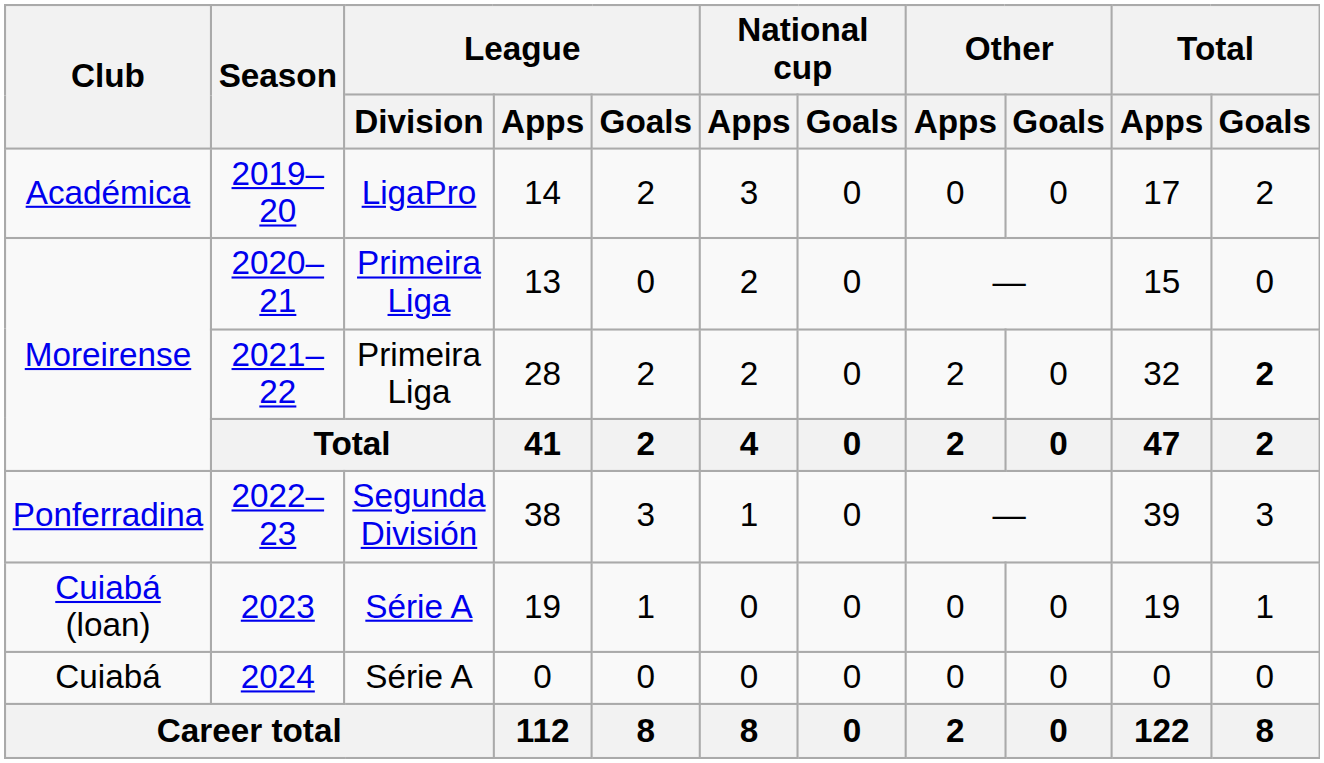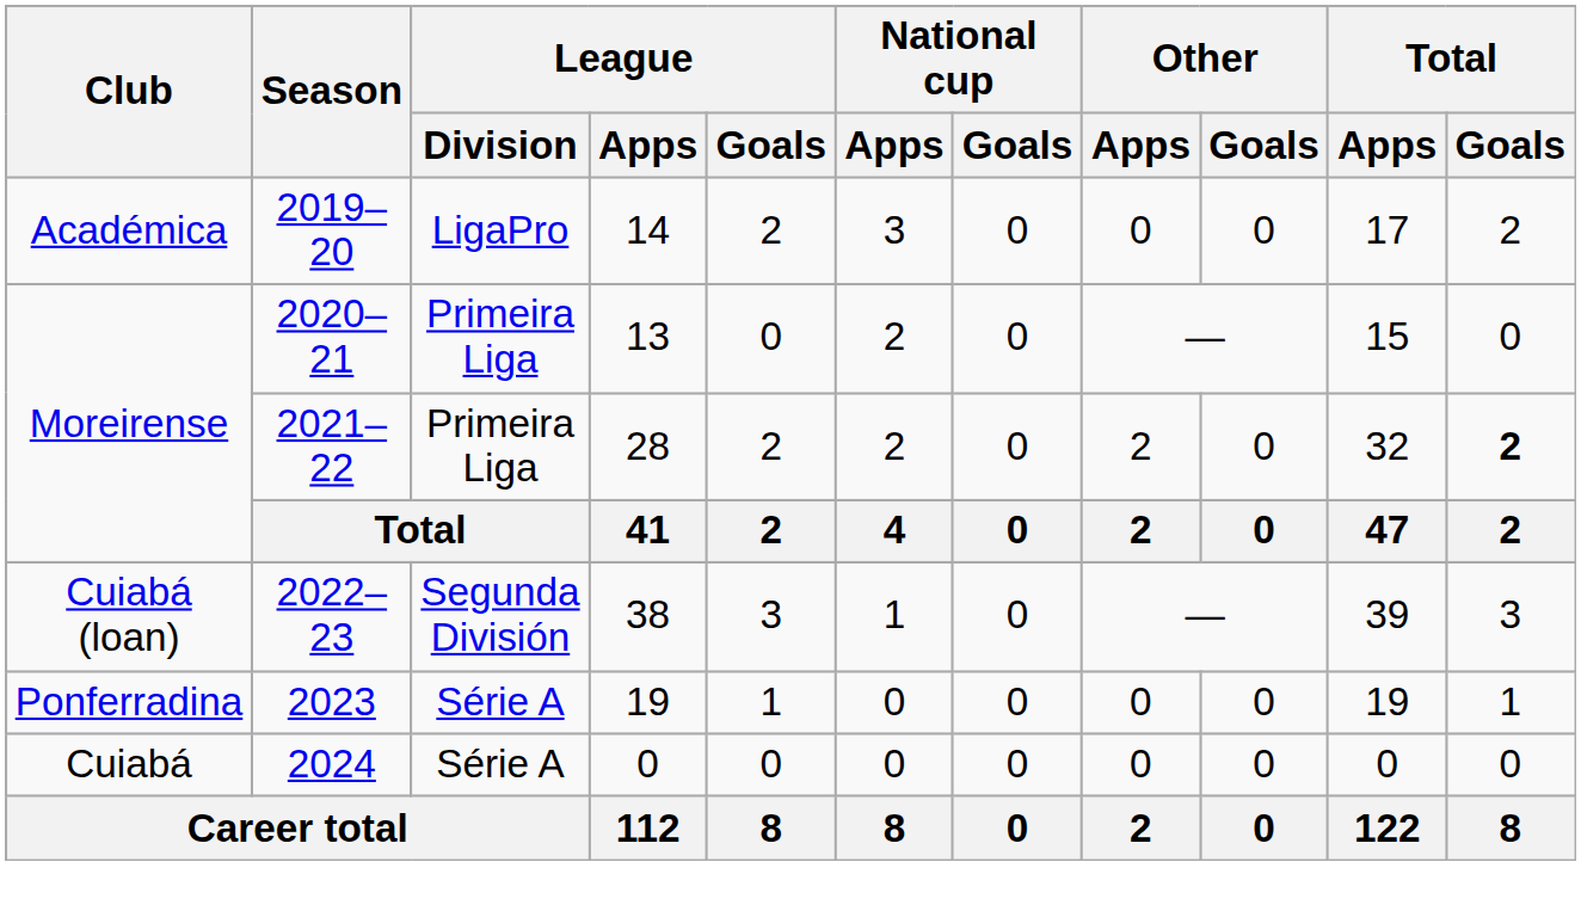 <table class="wikitable" style="text-align: center">
 <tr>
 <th rowspan="2">Club</th>
 <th rowspan="2">Season</th>
 <th colspan="3">League</th>
 <th colspan="2">National cup</th>
 <th colspan="2">Other</th>
 <th colspan="2">Total</th>
 </tr>
 <tr>
 <th>Division</th>
 <th>Apps</th>
 <th>Goals</th>
 <th>Apps</th>
 <th>Goals</th>
 <th>Apps</th>
 <th>Goals</th>
 <th>Apps</th>
 <th>Goals</th>
 </tr>
 <tr>
 <td><a href='#'>Académica</a></td>
 <td><a href='#'>2019–20</a></td>
 <td><a href='#'>LigaPro</a></td>
 <td>14</td>
 <td>2</td>
 <td>3</td>
 <td>0</td>
 <td>0</td>
 <td>0</td>
 <td>17</td>
 <td>2</td>
 </tr>
 <tr>
 <td rowspan="3"><a href='#'>Moreirense</a></td>
 <td><a href='#'>2020–21</a></td>
 <td><a href='#'>Primeira Liga</a></td>
 <td>13</td>
 <td>0</td>
 <td>2</td>
 <td>0</td>
 <td colspan="2">—</td>
 <td>15</td>
 <td>0</td>
 </tr>
 <tr>
 <td><a href='#'>2021–22</a></td>
 <td>Primeira Liga</td>
 <td>28</td>
 <td>2</td>
 <td>2</td>
 <td>0</td>
 <td>2</td>
 <td>0</td>
 <td>32</td>
 <td><strong>2</strong></td>
 </tr>
 <tr>
 <th colspan="2">Total</th>
 <th>41</th>
 <th>2</th>
 <th>4</th>
 <th>0</th>
 <th>2</th>
 <th>0</th>
 <th>47</th>
 <th>2</th>
 </tr>
 <tr>
-<td><a href='#'>Ponferradina</a></td>
+<td><a href='#'>Cuiabá</a> (loan)</td>
 <td><a href='#'>2022–23</a></td>
 <td><a href='#'>Segunda División</a></td>
 <td>38</td>
 <td>3</td>
 <td>1</td>
 <td>0</td>
 <td colspan="2">—</td>
 <td>39</td>
 <td>3</td>
 </tr>
 <tr>
-<td><a href='#'>Cuiabá</a> (loan)</td>
+<td><a href='#'>Ponferradina</a></td>
 <td><a href='#'>2023</a></td>
 <td><a href='#'>Série A</a></td>
 <td>19</td>
 <td>1</td>
 <td>0</td>
 <td>0</td>
 <td>0</td>
 <td>0</td>
 <td>19</td>
 <td>1</td>
 </tr>
 <tr>
 <td>Cuiabá</td>
 <td><a href='#'>2024</a></td>
 <td>Série A</td>
 <td>0</td>
 <td>0</td>
 <td>0</td>
 <td>0</td>
 <td>0</td>
 <td>0</td>
 <td>0</td>
 <td>0</td>
 </tr>
 <tr>
 <th colspan="3"><strong>Career total</strong></th>
 <th>112</th>
 <th>8</th>
 <th>8</th>
 <th>0</th>
 <th>2</th>
 <th>0</th>
 <th>122</th>
 <th>8</th>
 </tr>
 </table>
